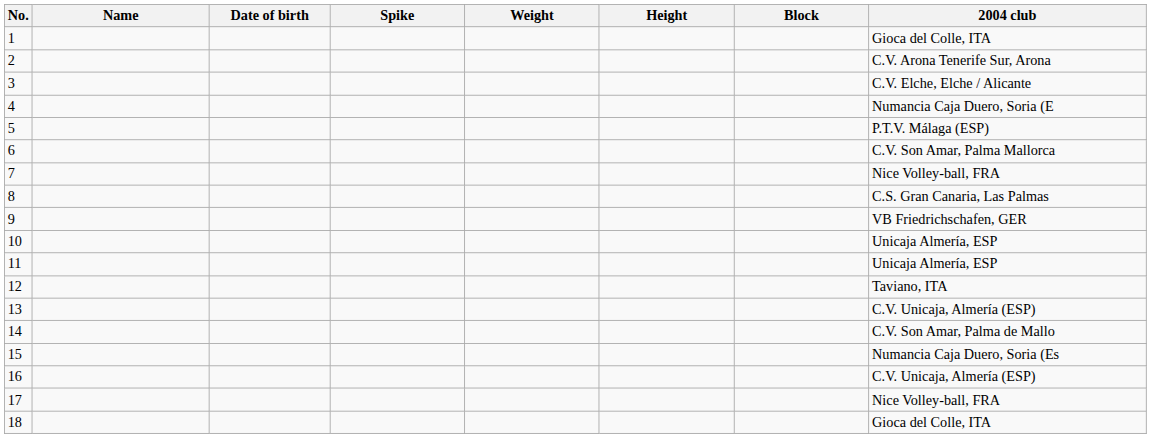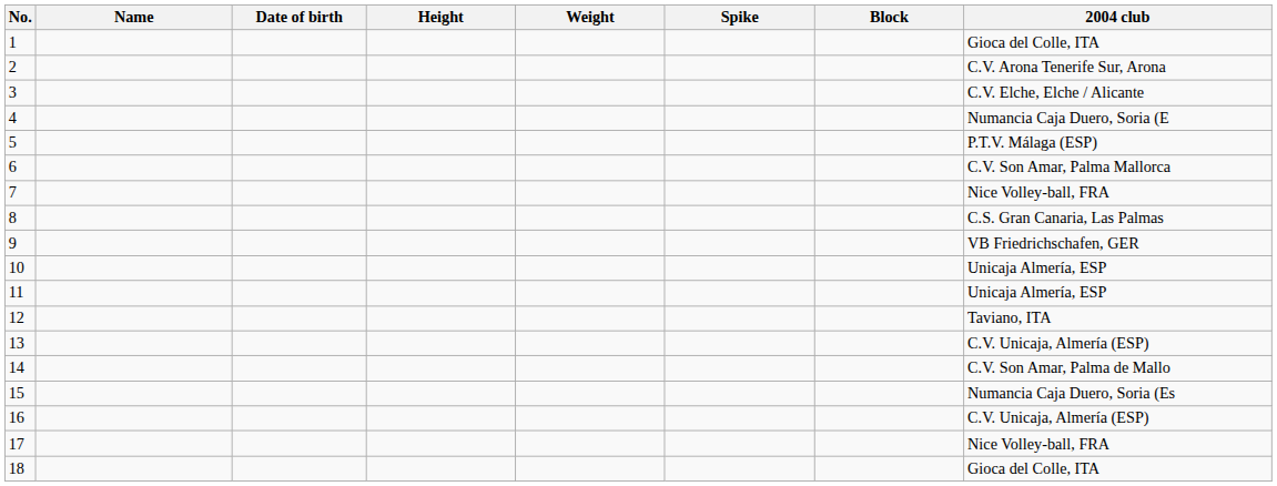 <table class="wikitable sortable" style=font-size:100%; text-align:center;>
 <tr>
 <th>No.</th>
 <th style=width:12em>Name</th>
 <th style=width:8em>Date of birth</th>
+<th style=width:9em>Height</th>
+<th style=width:9em>Weight</th>
 <th style=width:9em>Spike</th>
-<th style=width:9em>Weight</th>
-<th style=width:9em>Height</th>
 <th style=width:9em>Block</th>
 <th style=width:19em>2004 club</th>
 </tr>
 <tr>
 <td>1</td>
 <td align=left></td>
 <td align=right></td>
 <td></td>
 <td></td>
 <td></td>
 <td></td>
 <td align=left>Gioca del Colle, ITA</td>
 </tr>
 <tr>
 <td>2</td>
 <td align=left></td>
 <td align=right></td>
 <td></td>
 <td></td>
 <td></td>
 <td></td>
 <td align=left>C.V. Arona Tenerife Sur, Arona</td>
 </tr>
 <tr>
 <td>3</td>
 <td align=left></td>
 <td align=right></td>
 <td></td>
 <td></td>
 <td></td>
 <td></td>
 <td align=left>C.V. Elche, Elche / Alicante</td>
 </tr>
 <tr>
 <td>4</td>
 <td align=left></td>
 <td align=right></td>
 <td></td>
 <td></td>
 <td></td>
 <td></td>
 <td align=left>Numancia Caja Duero, Soria (E</td>
 </tr>
 <tr>
 <td>5</td>
 <td align=left></td>
 <td align=right></td>
 <td></td>
 <td></td>
 <td></td>
 <td></td>
 <td align=left>P.T.V. Málaga (ESP)</td>
 </tr>
 <tr>
 <td>6</td>
 <td align=left></td>
 <td align=right></td>
 <td></td>
 <td></td>
 <td></td>
 <td></td>
 <td align=left>C.V. Son Amar, Palma Mallorca</td>
 </tr>
 <tr>
 <td>7</td>
 <td align=left></td>
 <td align=right></td>
 <td></td>
 <td></td>
 <td></td>
 <td></td>
 <td align=left>Nice Volley-ball, FRA</td>
 </tr>
 <tr>
 <td>8</td>
 <td align=left></td>
 <td align=right></td>
 <td></td>
 <td></td>
 <td></td>
 <td></td>
 <td align=left>C.S. Gran Canaria, Las Palmas</td>
 </tr>
 <tr>
 <td>9</td>
 <td align=left></td>
 <td align=right></td>
 <td></td>
 <td></td>
 <td></td>
 <td></td>
 <td align=left>VB Friedrichschafen, GER</td>
 </tr>
 <tr>
 <td>10</td>
 <td align=left></td>
 <td align=right></td>
 <td></td>
 <td></td>
 <td></td>
 <td></td>
 <td align=left>Unicaja Almería, ESP</td>
 </tr>
 <tr>
 <td>11</td>
 <td align=left></td>
 <td align=right></td>
 <td></td>
 <td></td>
 <td></td>
 <td></td>
 <td align=left>Unicaja Almería, ESP</td>
 </tr>
 <tr>
 <td>12</td>
 <td align=left></td>
 <td align=right></td>
 <td></td>
 <td></td>
 <td></td>
 <td></td>
 <td align=left>Taviano, ITA</td>
 </tr>
 <tr>
 <td>13</td>
 <td align=left></td>
 <td align=right></td>
 <td></td>
 <td></td>
 <td></td>
 <td></td>
 <td align=left>C.V. Unicaja, Almería (ESP)</td>
 </tr>
 <tr>
 <td>14</td>
 <td align=left></td>
 <td align=right></td>
 <td></td>
 <td></td>
 <td></td>
 <td></td>
 <td align=left>C.V. Son Amar, Palma de Mallo</td>
 </tr>
 <tr>
 <td>15</td>
 <td align=left></td>
 <td align=right></td>
 <td></td>
 <td></td>
 <td></td>
 <td></td>
 <td align=left>Numancia Caja Duero, Soria (Es</td>
 </tr>
 <tr>
 <td>16</td>
 <td align=left></td>
 <td align=right></td>
 <td></td>
 <td></td>
 <td></td>
 <td></td>
 <td align=left>C.V. Unicaja, Almería (ESP)</td>
 </tr>
 <tr>
 <td>17</td>
 <td align=left></td>
 <td align=right></td>
 <td></td>
 <td></td>
 <td></td>
 <td></td>
 <td align=left>Nice Volley-ball, FRA</td>
 </tr>
 <tr>
 <td>18</td>
 <td align=left></td>
 <td align=right></td>
 <td></td>
 <td></td>
 <td></td>
 <td></td>
 <td align=left>Gioca del Colle, ITA</td>
 </tr>
 </table>
